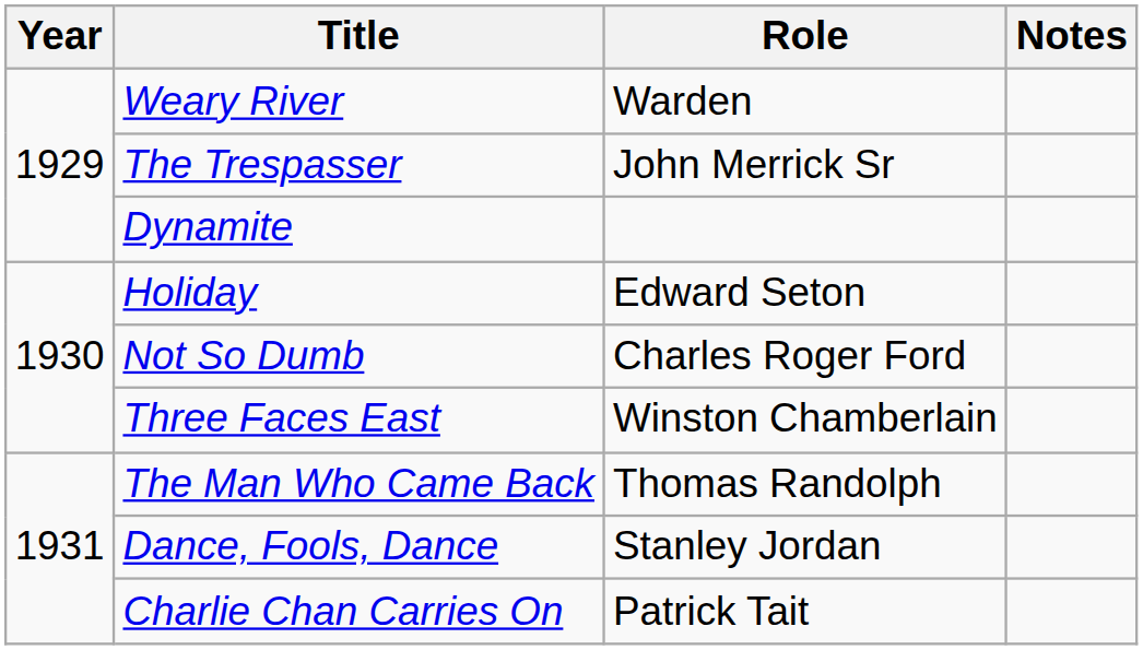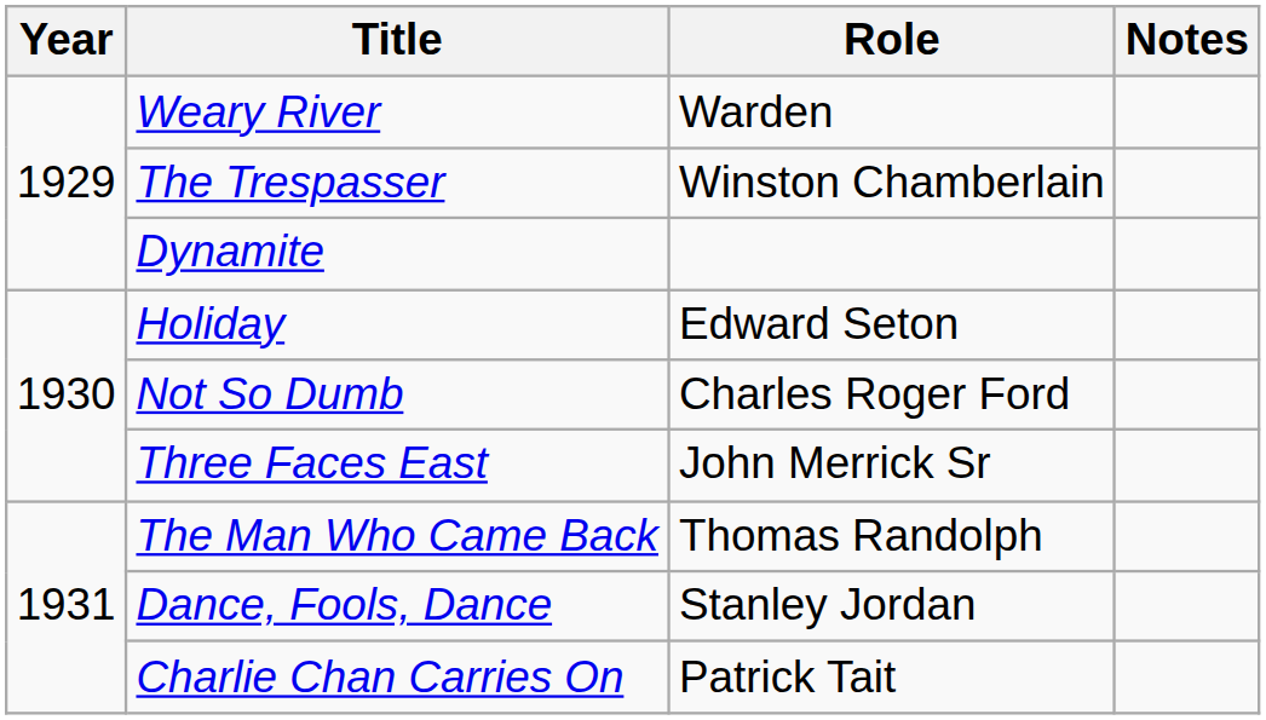 <table class="wikitable sortable">
 <tr>
 <th>Year</th>
 <th>Title</th>
 <th>Role</th>
 <th class="unsortable">Notes</th>
 </tr>
 <tr>
 <td rowspan=3>1929</td>
 <td><em><a href='#'>Weary River</a></em></td>
 <td>Warden</td>
 <td></td>
 </tr>
 <tr>
 <td><em><a href='#'>The Trespasser</a></em></td>
-<td>John Merrick Sr</td>
+<td>Winston Chamberlain</td>
 <td></td>
 </tr>
 <tr>
 <td><em><a href='#'>Dynamite</a></em></td>
 <td></td>
 <td></td>
 </tr>
 <tr>
 <td rowspan=3>1930</td>
 <td><em><a href='#'>Holiday</a></em></td>
 <td>Edward Seton</td>
 <td></td>
 </tr>
 <tr>
 <td><em><a href='#'>Not So Dumb</a></em></td>
 <td>Charles Roger Ford</td>
 <td></td>
 </tr>
 <tr>
 <td><em><a href='#'>Three Faces East</a></em></td>
-<td>Winston Chamberlain</td>
+<td>John Merrick Sr</td>
 <td></td>
 </tr>
 <tr>
 <td rowspan=3>1931</td>
 <td><em><a href='#'>The Man Who Came Back</a></em></td>
 <td>Thomas Randolph</td>
 <td></td>
 </tr>
 <tr>
 <td><em><a href='#'>Dance, Fools, Dance</a></em></td>
 <td>Stanley Jordan</td>
 <td></td>
 </tr>
 <tr>
 <td><em><a href='#'>Charlie Chan Carries On</a></em></td>
 <td>Patrick Tait</td>
 <td></td>
 </tr>
 </table>
